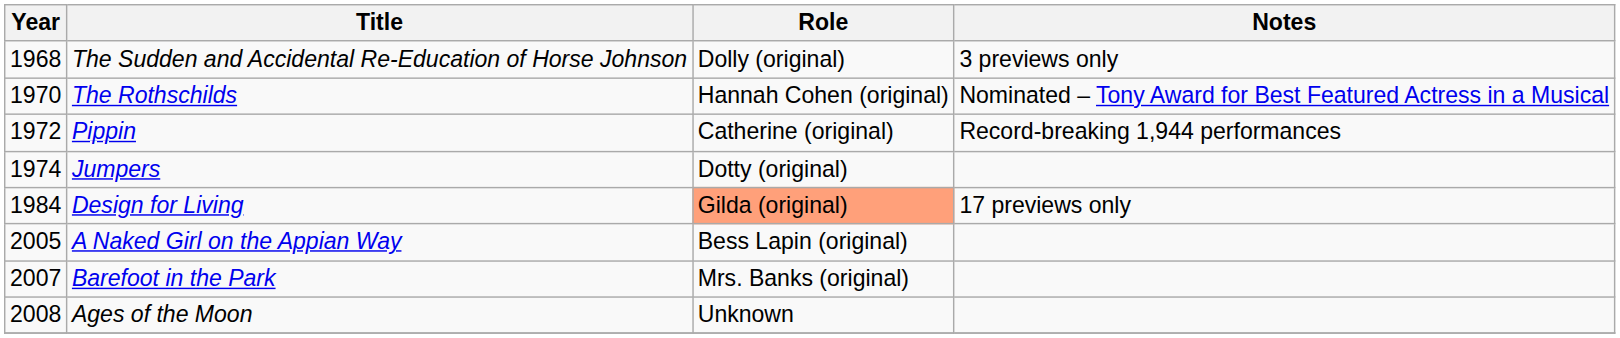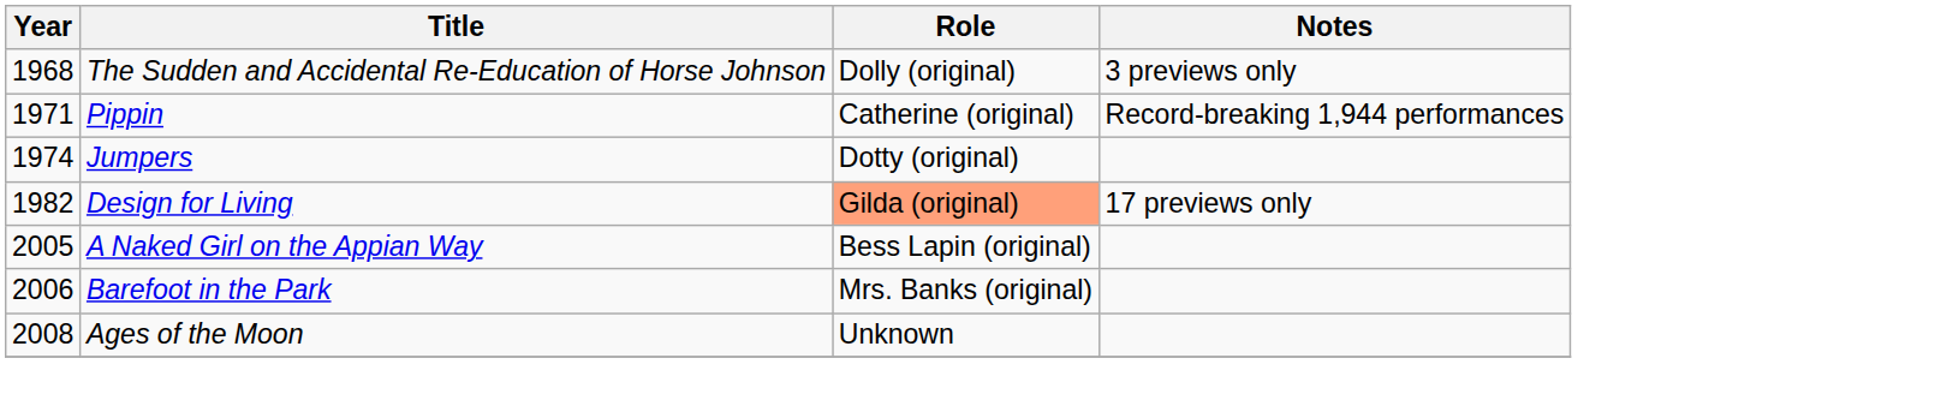 <table class="wikitable">
 <tr>
 <th>Year</th>
 <th>Title</th>
 <th>Role</th>
 <th>Notes</th>
 </tr>
 <tr>
 <td>1968</td>
 <td><em>The Sudden and Accidental Re-Education of Horse Johnson</em></td>
 <td>Dolly (original)</td>
 <td>3 previews only</td>
 </tr>
 <tr>
-<td>1970</td>
-<td><em><a href='#'>The Rothschilds</a></em></td>
-<td>Hannah Cohen (original)</td>
-<td>Nominated – <a href='#'>Tony Award for Best Featured Actress in a Musical</a></td>
-</tr>
-<tr>
-<td>1972</td>
+<td>1971</td>
 <td><em><a href='#'>Pippin</a></em></td>
 <td>Catherine (original)</td>
 <td>Record-breaking 1,944 performances</td>
 </tr>
 <tr>
 <td>1974</td>
 <td><em><a href='#'>Jumpers</a></em></td>
 <td>Dotty (original)</td>
 <td></td>
 </tr>
 <tr>
-<td>1984</td>
+<td>1982</td>
 <td><em><a href='#'>Design for Living</a></em></td>
 <td style="background: lightsalmon;">Gilda (original)</td>
 <td>17 previews only</td>
 </tr>
 <tr>
 <td>2005</td>
 <td><em><a href='#'>A Naked Girl on the Appian Way</a></em></td>
 <td>Bess Lapin (original)</td>
 <td></td>
 </tr>
 <tr>
-<td>2007</td>
+<td>2006</td>
 <td><em><a href='#'>Barefoot in the Park</a></em></td>
 <td>Mrs. Banks (original)</td>
 <td></td>
 </tr>
 <tr>
 <td>2008</td>
 <td><em>Ages of the Moon</em></td>
 <td>Unknown</td>
 <td></td>
 </tr>
 <tr>
 </tr>
 </table>
